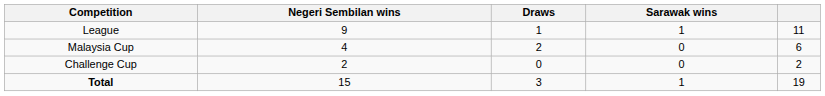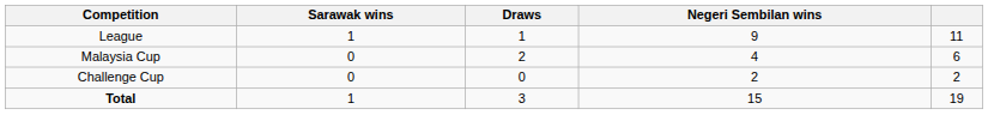 <table class="wikitable" style="width:95%;text-align:center">
 <tr>
 <th>Competition</th>
+<th>Sarawak wins</th>
+<th>Draws</th>
 <th>Negeri Sembilan wins</th>
-<th>Draws</th>
-<th>Sarawak wins</th>
 <th></th>
 </tr>
 <tr>
 <td>League</td>
-<td>9</td>
 <td>1</td>
 <td>1</td>
+<td>9</td>
 <td>11</td>
 </tr>
 <tr>
 <td>Malaysia Cup</td>
+<td>0</td>
+<td>2</td>
 <td>4</td>
-<td>2</td>
-<td>0</td>
 <td>6</td>
 </tr>
 <tr>
 <td>Challenge Cup</td>
-<td>2</td>
 <td>0</td>
 <td>0</td>
+<td>2</td>
 <td>2</td>
 </tr>
 <tr>
 <td><strong>Total</strong></td>
+<td>1</td>
+<td>3</td>
 <td>15</td>
-<td>3</td>
-<td>1</td>
 <td>19</td>
 </tr>
 </table>
